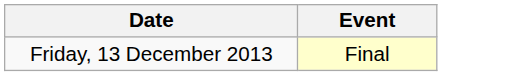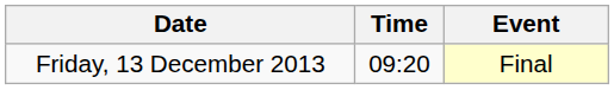 <table class = "wikitable" style="text-align:center;">
 <tr>
 <th width=220>Date</th>
+<th width=50>Time</th>
 <th width=100>Event</th>
 </tr>
 <tr>
 <td>Friday, 13 December 2013</td>
+<td>09:20</td>
 <td bgcolor=ffffcc>Final</td>
 </tr>
 </table>
